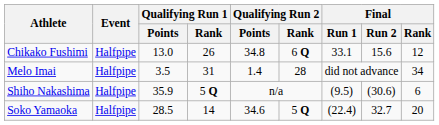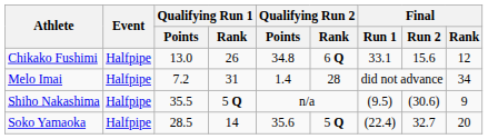 <table class="wikitable" style="font-size:90%">
 <tr>
 <th rowspan="2">Athlete</th>
 <th rowspan="2">Event</th>
 <th colspan="2">Qualifying Run 1</th>
 <th colspan="2">Qualifying Run 2</th>
 <th colspan="3">Final</th>
 </tr>
 <tr>
 <th>Points</th>
 <th>Rank</th>
 <th>Points</th>
 <th>Rank</th>
 <th>Run 1</th>
 <th>Run 2</th>
 <th>Rank</th>
 </tr>
 <tr>
 <td><a href='#'>Chikako Fushimi</a></td>
 <td><a href='#'>Halfpipe</a></td>
 <td align="center">13.0</td>
 <td align="center">26</td>
 <td align="center">34.8</td>
 <td align="center">6 <strong>Q</strong></td>
 <td align="center">33.1</td>
 <td align="center">15.6</td>
 <td align="center">12</td>
 </tr>
 <tr>
 <td><a href='#'>Melo Imai</a></td>
 <td><a href='#'>Halfpipe</a></td>
-<td align="center">3.5</td>
+<td align="center">7.2</td>
 <td align="center">31</td>
 <td align="center">1.4</td>
 <td align="center">28</td>
 <td colspan=2 align="center">did not advance</td>
 <td align="center">34</td>
 </tr>
 <tr>
 <td><a href='#'>Shiho Nakashima</a></td>
 <td><a href='#'>Halfpipe</a></td>
-<td align="center">35.9</td>
+<td align="center">35.5</td>
 <td align="center">5 <strong>Q</strong></td>
 <td colspan=2 align="center">n/a</td>
 <td align="center">(9.5)</td>
 <td align="center">(30.6)</td>
-<td align="center">6</td>
+<td align="center">9</td>
 </tr>
 <tr>
 <td><a href='#'>Soko Yamaoka</a></td>
 <td><a href='#'>Halfpipe</a></td>
 <td align="center">28.5</td>
 <td align="center">14</td>
-<td align="center">34.6</td>
+<td align="center">35.6</td>
 <td align="center">5 <strong>Q</strong></td>
 <td align="center">(22.4)</td>
 <td align="center">32.7</td>
 <td align="center">20</td>
 </tr>
 </table>
